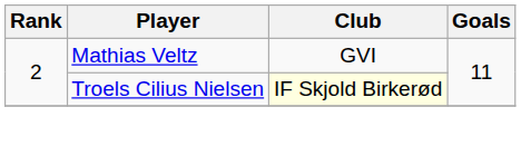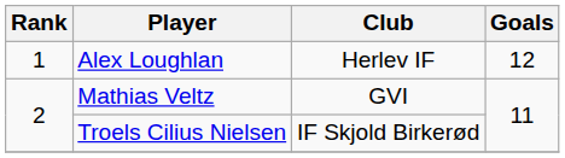 <table class="wikitable" style="text-align:center">
 <tr>
 <th>Rank</th>
 <th>Player</th>
 <th>Club</th>
 <th>Goals</th>
+</tr>
+<tr>
+<td>1</td>
+<td align=left> <a href='#'>Alex Loughlan</a></td>
+<td>Herlev IF</td>
+<td>12</td>
 </tr>
 <tr>
 <td rowspan=2>2</td>
 <td align=left> <a href='#'>Mathias Veltz</a></td>
 <td>GVI</td>
 <td rowspan=2>11</td>
 </tr>
 <tr>
 <td align=left> <a href='#'>Troels Cilius Nielsen</a></td>
-<td style="background: lightyellow;">IF Skjold Birkerød</td>
+<td>IF Skjold Birkerød</td>
 </tr>
 <tr>
 </tr>
 </table>
